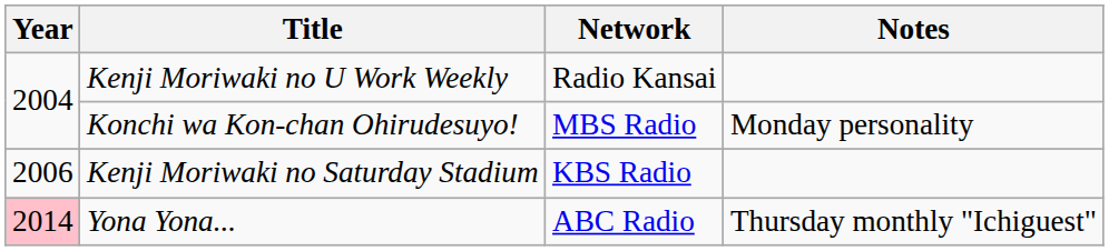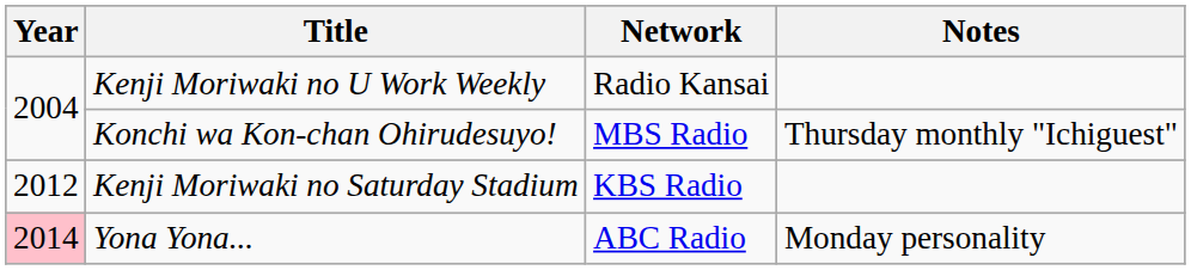 <table class="wikitable">
 <tr>
 <th>Year</th>
 <th>Title</th>
 <th>Network</th>
 <th>Notes</th>
 </tr>
 <tr>
 <td rowspan="2">2004</td>
 <td><em>Kenji Moriwaki no U Work Weekly</em></td>
 <td>Radio Kansai</td>
 <td></td>
 </tr>
 <tr>
 <td><em>Konchi wa Kon-chan Ohirudesuyo!</em></td>
 <td><a href='#'>MBS Radio</a></td>
-<td>Monday personality</td>
+<td>Thursday monthly "Ichiguest"</td>
 </tr>
 <tr>
-<td>2006</td>
+<td>2012</td>
 <td><em>Kenji Moriwaki no Saturday Stadium</em></td>
 <td><a href='#'>KBS Radio</a></td>
 <td></td>
 </tr>
 <tr>
 <td style="background: pink;">2014</td>
 <td><em>Yona Yona...</em></td>
 <td><a href='#'>ABC Radio</a></td>
-<td>Thursday monthly "Ichiguest"</td>
+<td>Monday personality</td>
 </tr>
 </table>
